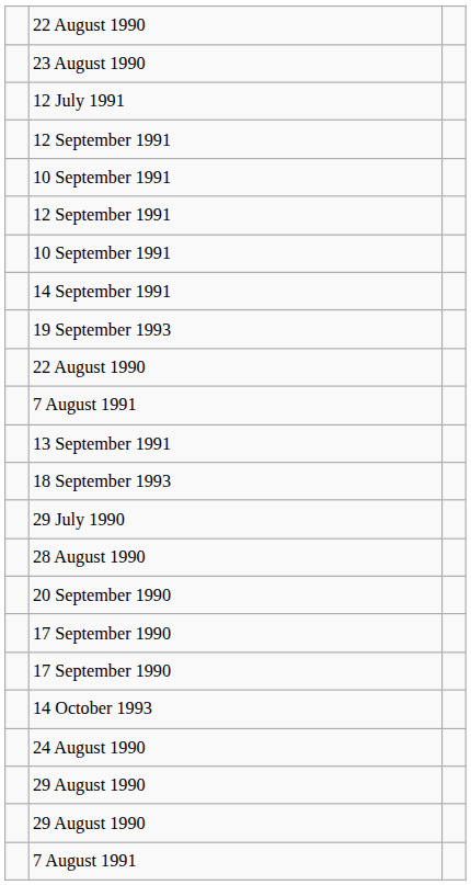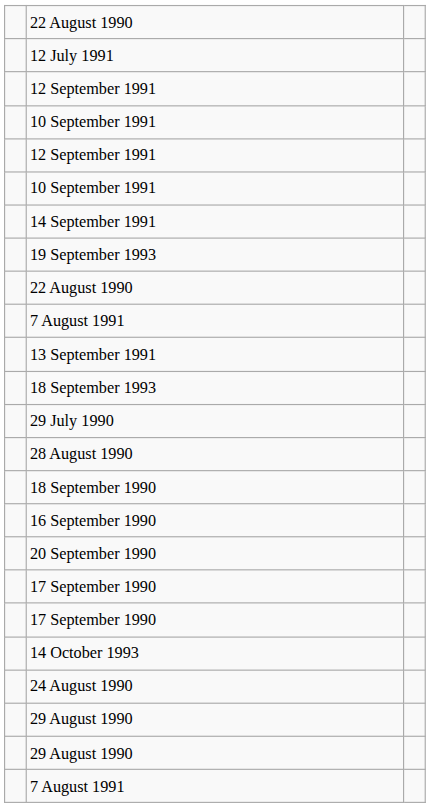 <table class="wikitable" style="font-size: 89%; float: left; width: 26em; margin-right: 1em; height: 700px">
 <tr>
 <td></td>
 <td>22 August 1990</td>
-<td></td>
-</tr>
-<tr>
-<td></td>
-<td>23 August 1990</td>
 <td></td>
 </tr>
 <tr>
 <td></td>
 <td>12 July 1991</td>
 <td></td>
 </tr>
 <tr>
 <td></td>
 <td>12 September 1991</td>
 <td></td>
 </tr>
 <tr>
 <td></td>
 <td>10 September 1991</td>
 <td></td>
 </tr>
 <tr>
 <td></td>
 <td>12 September 1991</td>
 <td></td>
 </tr>
 <tr>
 <td></td>
 <td>10 September 1991</td>
 <td></td>
 </tr>
 <tr>
 <td></td>
 <td>14 September 1991</td>
 <td></td>
 </tr>
 <tr>
 <td></td>
 <td>19 September 1993</td>
 <td></td>
 </tr>
 <tr>
 <td></td>
 <td>22 August 1990</td>
 <td></td>
 </tr>
 <tr>
 <td></td>
 <td>7 August 1991</td>
 <td></td>
 </tr>
 <tr>
 <td></td>
 <td>13 September 1991</td>
 <td></td>
 </tr>
 <tr>
 <td></td>
 <td>18 September 1993</td>
 <td></td>
 </tr>
 <tr>
 <td></td>
 <td>29 July 1990</td>
 <td></td>
 </tr>
 <tr>
 <td></td>
 <td>28 August 1990</td>
 <td></td>
 </tr>
 <tr>
 <td></td>
+<td>18 September 1990</td>
+<td></td>
+</tr>
+<tr>
+<td></td>
+<td>16 September 1990</td>
+<td></td>
+</tr>
+<tr>
+<td></td>
 <td>20 September 1990</td>
 <td></td>
 </tr>
 <tr>
 <td></td>
 <td>17 September 1990</td>
 <td></td>
 </tr>
 <tr>
 <td></td>
 <td>17 September 1990</td>
 <td></td>
 </tr>
 <tr>
 <td></td>
 <td>14 October 1993</td>
 <td></td>
 </tr>
 <tr>
 <td></td>
 <td>24 August 1990</td>
 <td></td>
 </tr>
 <tr>
 <td></td>
 <td>29 August 1990</td>
 <td></td>
 </tr>
 <tr>
 <td></td>
 <td>29 August 1990</td>
 <td></td>
 </tr>
 <tr>
 <td></td>
 <td>7 August 1991</td>
 <td></td>
 </tr>
 </table>
